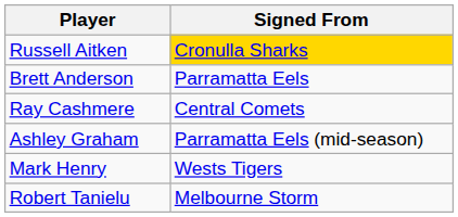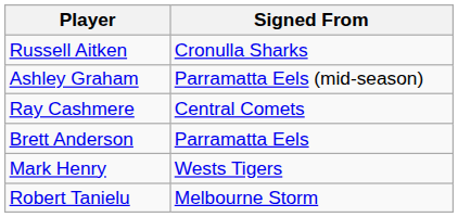 <table class="wikitable" style="font-size:90%">
 <tr style="background:#efefef;">
 <th style="width:120px;">Player</th>
 <th style="width:210px;">Signed From</th>
 </tr>
 <tr>
 <td><a href='#'>Russell Aitken</a></td>
-<td style="background: gold;"> <a href='#'>Cronulla Sharks</a></td>
+<td> <a href='#'>Cronulla Sharks</a></td>
 </tr>
 <tr>
-<td><a href='#'>Brett Anderson</a></td>
-<td> <a href='#'>Parramatta Eels</a></td>
+<td><a href='#'>Ashley Graham</a></td>
+<td> <a href='#'>Parramatta Eels</a> (mid-season)</td>
 </tr>
 <tr>
 <td><a href='#'>Ray Cashmere</a></td>
 <td> <a href='#'>Central Comets</a></td>
 </tr>
 <tr>
-<td><a href='#'>Ashley Graham</a></td>
-<td> <a href='#'>Parramatta Eels</a> (mid-season)</td>
+<td><a href='#'>Brett Anderson</a></td>
+<td> <a href='#'>Parramatta Eels</a></td>
 </tr>
 <tr>
 <td><a href='#'>Mark Henry</a></td>
 <td> <a href='#'>Wests Tigers</a></td>
 </tr>
 <tr>
 <td><a href='#'>Robert Tanielu</a></td>
 <td> <a href='#'>Melbourne Storm</a></td>
 </tr>
 </table>
